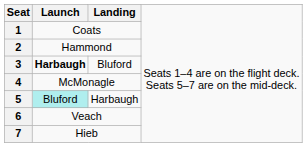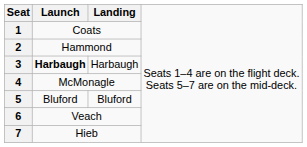 <table class="wikitable" style="text-align:center">
 <tr>
 <th>Seat</th>
 <th>Launch</th>
 <th>Landing</th>
 <td rowspan=8><br>Seats 1–4 are on the flight deck.<br>Seats 5–7 are on the mid-deck.</td>
 </tr>
 <tr>
 <th>1</th>
 <td colspan=2>Coats</td>
 </tr>
 <tr>
 <th>2</th>
 <td colspan=2>Hammond</td>
 </tr>
 <tr>
 <th>3</th>
 <td><strong>Harbaugh</strong></td>
-<td>Bluford</td>
+<td>Harbaugh</td>
 </tr>
 <tr>
 <th>4</th>
 <td colspan=2>McMonagle</td>
 </tr>
 <tr>
 <th>5</th>
-<td style="background: paleturquoise;">Bluford</td>
-<td>Harbaugh</td>
+<td>Bluford</td>
+<td>Bluford</td>
 </tr>
 <tr>
 <th>6</th>
 <td colspan=2>Veach</td>
 </tr>
 <tr>
 <th>7</th>
 <td colspan=2>Hieb</td>
 </tr>
 </table>
